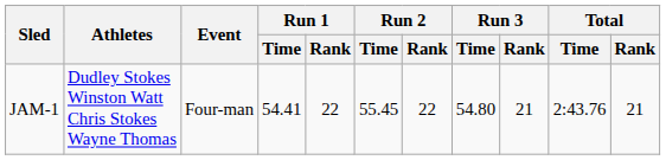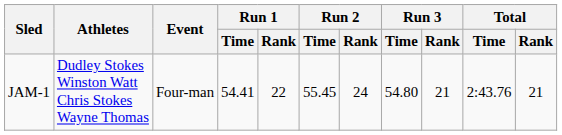 <table class="wikitable" style="font-size:90%; text-align:center;">
 <tr>
 <th rowspan="2">Sled</th>
 <th rowspan="2">Athletes</th>
 <th rowspan="2">Event</th>
 <th colspan="2">Run 1</th>
 <th colspan="2">Run 2</th>
 <th colspan="2">Run 3</th>
 <th colspan="2">Total</th>
 </tr>
 <tr>
 <th>Time</th>
 <th>Rank</th>
 <th>Time</th>
 <th>Rank</th>
 <th>Time</th>
 <th>Rank</th>
 <th>Time</th>
 <th>Rank</th>
 </tr>
 <tr>
 <td>JAM-1</td>
 <td style="text-align:left;"><a href='#'>Dudley Stokes</a><br><a href='#'>Winston Watt</a><br><a href='#'>Chris Stokes</a><br><a href='#'>Wayne Thomas</a></td>
 <td>Four-man</td>
 <td>54.41</td>
 <td>22</td>
 <td>55.45</td>
-<td>22</td>
+<td>24</td>
 <td>54.80</td>
 <td>21</td>
 <td>2:43.76</td>
 <td>21</td>
 </tr>
 </table>
